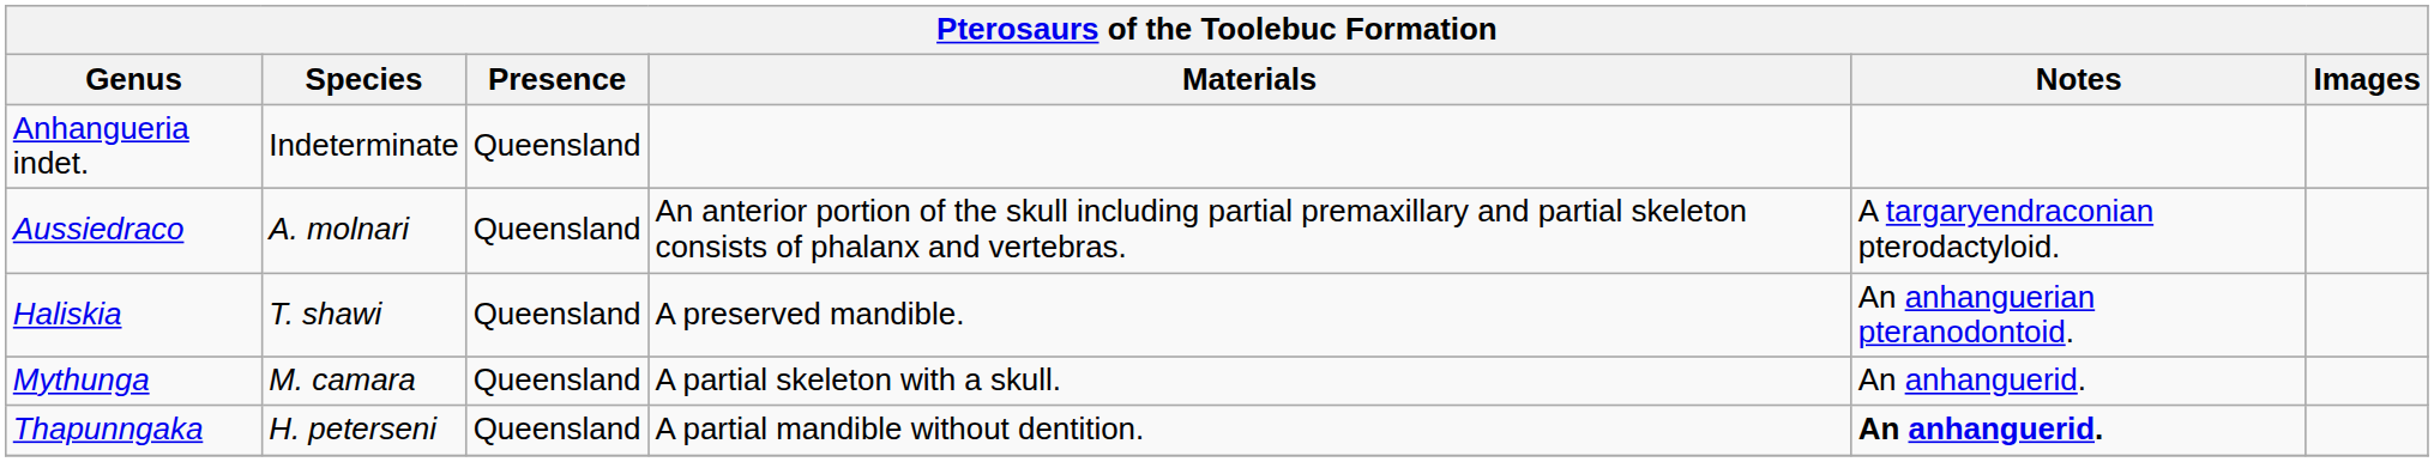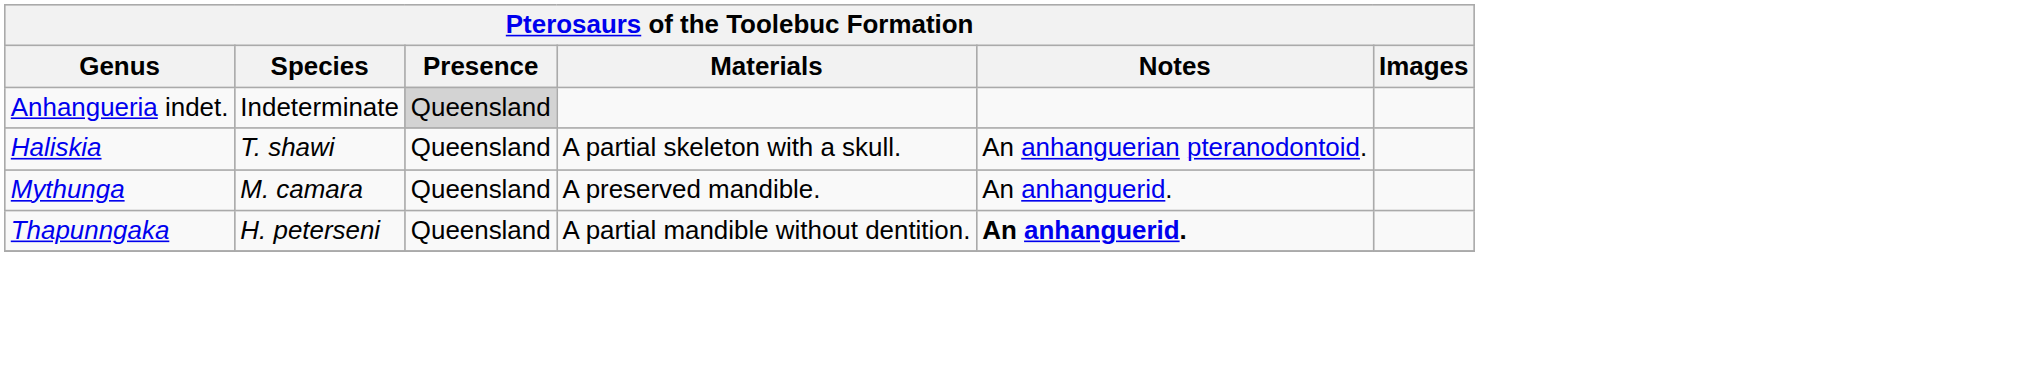 <table class="wikitable" align="center">
 <tr>
 <th colspan="6" align="center"><strong><a href='#'>Pterosaurs</a></strong> of the Toolebuc Formation</th>
 </tr>
 <tr>
 <th>Genus</th>
 <th>Species</th>
 <th>Presence</th>
 <th>Materials</th>
 <th>Notes</th>
 <th>Images</th>
 </tr>
 <tr>
 <td><a href='#'>Anhangueria</a> indet.</td>
 <td>Indeterminate</td>
-<td>Queensland</td>
+<td style="background: lightgrey;">Queensland</td>
 <td></td>
 <td></td>
-<td></td>
-</tr>
-<tr>
-<td><em><a href='#'>Aussiedraco</a></em></td>
-<td><em>A. molnari</em></td>
-<td>Queensland</td>
-<td>An anterior portion of the skull including partial premaxillary and partial skeleton consists of phalanx and vertebras.</td>
-<td>A <a href='#'>targaryendraconian</a> pterodactyloid.</td>
 <td></td>
 </tr>
 <tr>
 <td><em><a href='#'>Haliskia</a></em></td>
 <td><em>T. shawi</em></td>
 <td>Queensland</td>
-<td>A preserved mandible.</td>
+<td>A partial skeleton with a skull.</td>
 <td>An <a href='#'>anhanguerian</a> <a href='#'>pteranodontoid</a>.</td>
 <td><br></td>
 </tr>
 <tr>
 <td><em><a href='#'>Mythunga</a></em></td>
 <td><em>M. camara</em></td>
 <td>Queensland</td>
-<td>A partial skeleton with a skull.</td>
+<td>A preserved mandible.</td>
 <td>An <a href='#'>anhanguerid</a>.</td>
 <td></td>
 </tr>
 <tr>
 <td><em><a href='#'>Thapunngaka</a></em></td>
 <td><em>H. peterseni</em></td>
 <td>Queensland</td>
 <td>A partial mandible without dentition.</td>
 <td><strong>An <a href='#'>anhanguerid</a>. </strong></td>
 <td></td>
 </tr>
 <tr>
 </tr>
 </table>
